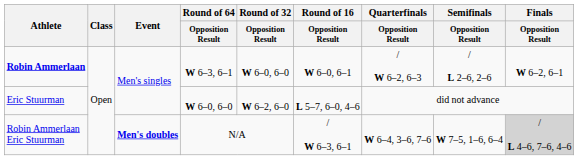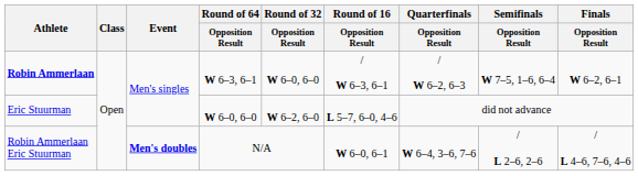 <table class=wikitable style="font-size:90%">
 <tr>
 <th rowspan="2">Athlete</th>
 <th rowspan="2">Class</th>
 <th rowspan="2">Event</th>
 <th>Round of 64</th>
 <th>Round of 32</th>
 <th>Round of 16</th>
 <th>Quarterfinals</th>
 <th>Semifinals</th>
 <th>Finals</th>
 </tr>
 <tr>
 <th style="line-height:1em"><small>Opposition<br>Result</small></th>
 <th style="line-height:1em"><small>Opposition<br>Result</small></th>
 <th style="line-height:1em"><small>Opposition<br>Result</small></th>
 <th style="line-height:1em"><small>Opposition<br>Result</small></th>
 <th style="line-height:1em"><small>Opposition<br>Result</small></th>
 <th style="line-height:1em"><small>Opposition<br>Result</small></th>
 </tr>
 <tr>
 <td><strong><a href='#'>Robin Ammerlaan</a></strong></td>
 <td rowspan="3" style="text-align:center;">Open</td>
 <td rowspan="2"><a href='#'>Men's singles</a></td>
 <td style="text-align:center;"><br><strong>W</strong> 6–3, 6–1</td>
 <td style="text-align:center;"><br><strong>W</strong> 6–0, 6–0</td>
-<td style="text-align:center;"><br><strong>W</strong> 6–0, 6–1</td>
+<td style="text-align:center;"> /<br> <br><strong>W</strong> 6–3, 6–1</td>
 <td style="text-align:center;"> / <br> <br><strong>W</strong> 6–2, 6–3</td>
-<td style="text-align:center;"> / <br> <br><strong>L</strong> 2–6, 2–6</td>
+<td style="text-align:center;"><br><strong>W</strong> 7–5, 1–6, 6–4</td>
 <td style="text-align:center;"><br><strong>W</strong> 6–2, 6–1 </td>
 </tr>
 <tr>
 <td><a href='#'>Eric Stuurman</a></td>
 <td style="text-align:center;"><br><strong>W</strong> 6–0, 6–0</td>
 <td style="text-align:center;"><br><strong>W</strong> 6–2, 6–0</td>
 <td style="text-align:center;"><br><strong>L</strong> 5–7, 6–0, 4–6</td>
 <td style="text-align:center;" colspan="3">did not advance</td>
 </tr>
 <tr>
 <td><a href='#'>Robin Ammerlaan</a><br> <a href='#'>Eric Stuurman</a></td>
 <td><strong><a href='#'>Men's doubles</a></strong></td>
 <td style="text-align:center;" colspan="2">N/A</td>
-<td style="text-align:center;"> /<br> <br><strong>W</strong> 6–3, 6–1</td>
+<td style="text-align:center;"><br><strong>W</strong> 6–0, 6–1</td>
 <td style="text-align:center;"><br><strong>W</strong> 6–4, 3–6, 7–6</td>
-<td style="text-align:center;"><br><strong>W</strong> 7–5, 1–6, 6–4</td>
-<td style="background: lightgrey; text-align:center;"> / <br> <br><strong>L</strong> 4–6, 7–6, 4–6</td>
+<td style="text-align:center;"> / <br> <br><strong>L</strong> 2–6, 2–6</td>
+<td style="text-align:center;"> / <br> <br><strong>L</strong> 4–6, 7–6, 4–6</td>
 </tr>
 </table>
